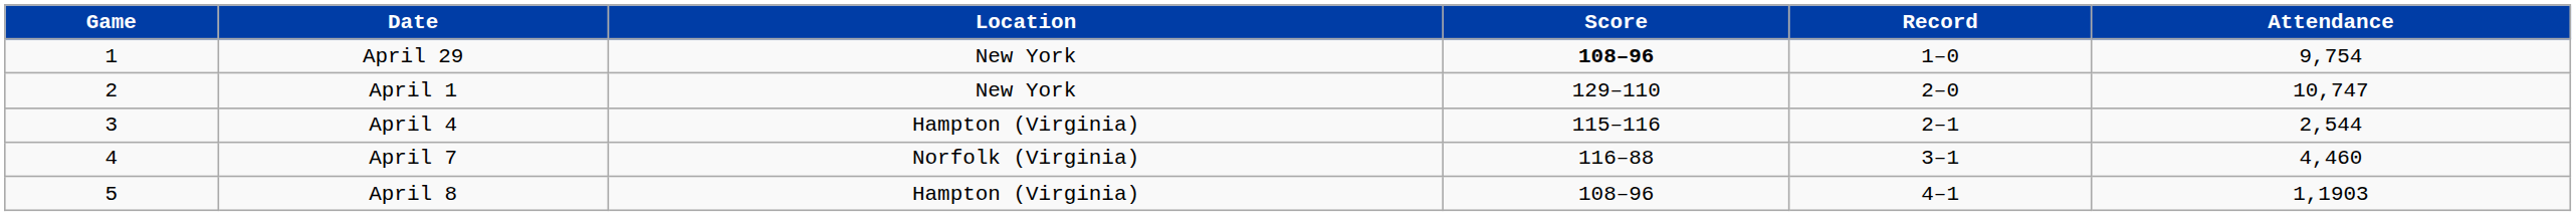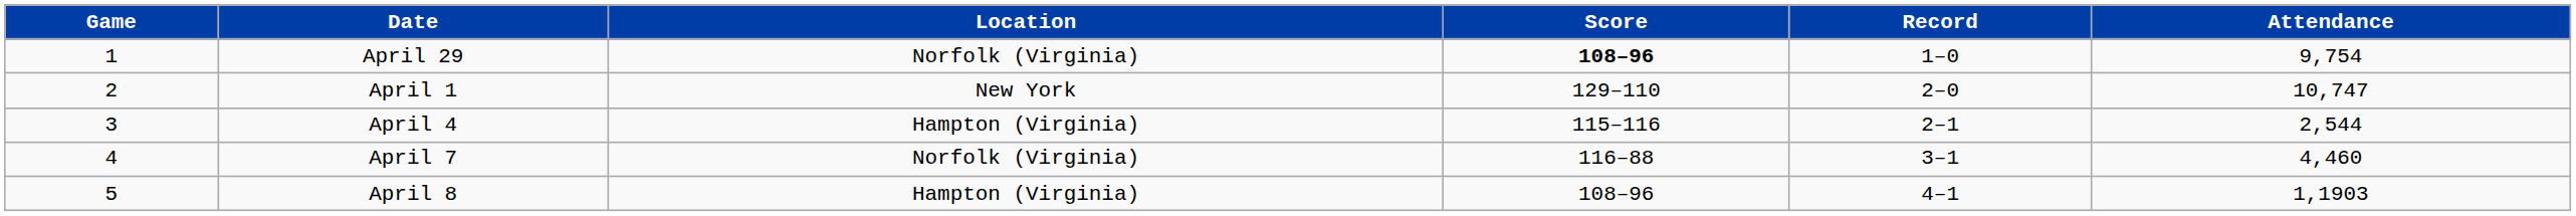 <table class="wikitable" style="width:80%;">
 <tr style="text-align:center; background:#003DA6; color:#FFFFFF;">
 <td><strong>Game</strong></td>
 <td><strong>Date</strong></td>
 <td><strong>Location</strong></td>
 <td><strong>Score</strong></td>
 <td><strong>Record</strong></td>
 <td><strong>Attendance</strong></td>
 </tr>
 <tr style="text-align:center;" bgcolor="">
 <td>1</td>
 <td>April 29</td>
-<td>New York</td>
+<td>Norfolk (Virginia)</td>
 <td><strong>108–96</strong></td>
 <td>1–0</td>
 <td>9,754</td>
 </tr>
 <tr style="text-align:center;" bgcolor="">
 <td>2</td>
 <td>April 1</td>
 <td>New York</td>
 <td>129–110</td>
 <td>2–0</td>
 <td>10,747</td>
 </tr>
 <tr style="text-align:center;" bgcolor="">
 <td>3</td>
 <td>April 4</td>
 <td>Hampton (Virginia)</td>
 <td>115–116</td>
 <td>2–1</td>
 <td>2,544</td>
 </tr>
 <tr style="text-align:center;" bgcolor="">
 <td>4</td>
 <td>April 7</td>
 <td>Norfolk (Virginia)</td>
 <td>116–88</td>
 <td>3–1</td>
 <td>4,460</td>
 </tr>
 <tr style="text-align:center;" bgcolor="">
 <td>5</td>
 <td>April 8</td>
 <td>Hampton (Virginia)</td>
 <td>108–96</td>
 <td>4–1</td>
 <td>1,1903</td>
 </tr>
 </table>
